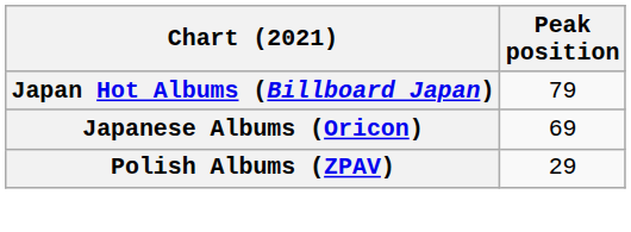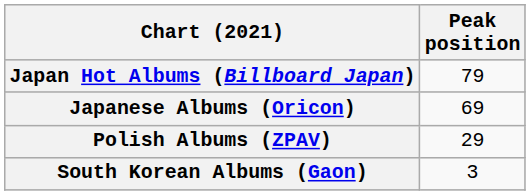 <table class="wikitable sortable plainrowheaders" style="text-align:center">
 <tr>
 <th scope="col">Chart (2021)</th>
 <th scope="col">Peak<br>position</th>
 </tr>
 <tr>
 <th scope="row">Japan <a href='#'>Hot Albums</a> (<em><a href='#'>Billboard Japan</a></em>)</th>
 <td>79</td>
 </tr>
 <tr>
 <th scope="row">Japanese Albums (<a href='#'>Oricon</a>)</th>
 <td>69</td>
 </tr>
 <tr>
 <th scope="row">Polish Albums (<a href='#'>ZPAV</a>)</th>
 <td>29</td>
 </tr>
+<tr>
+<th scope="row">South Korean Albums (<a href='#'>Gaon</a>)</th>
+<td>3</td>
+</tr>
 </table>
